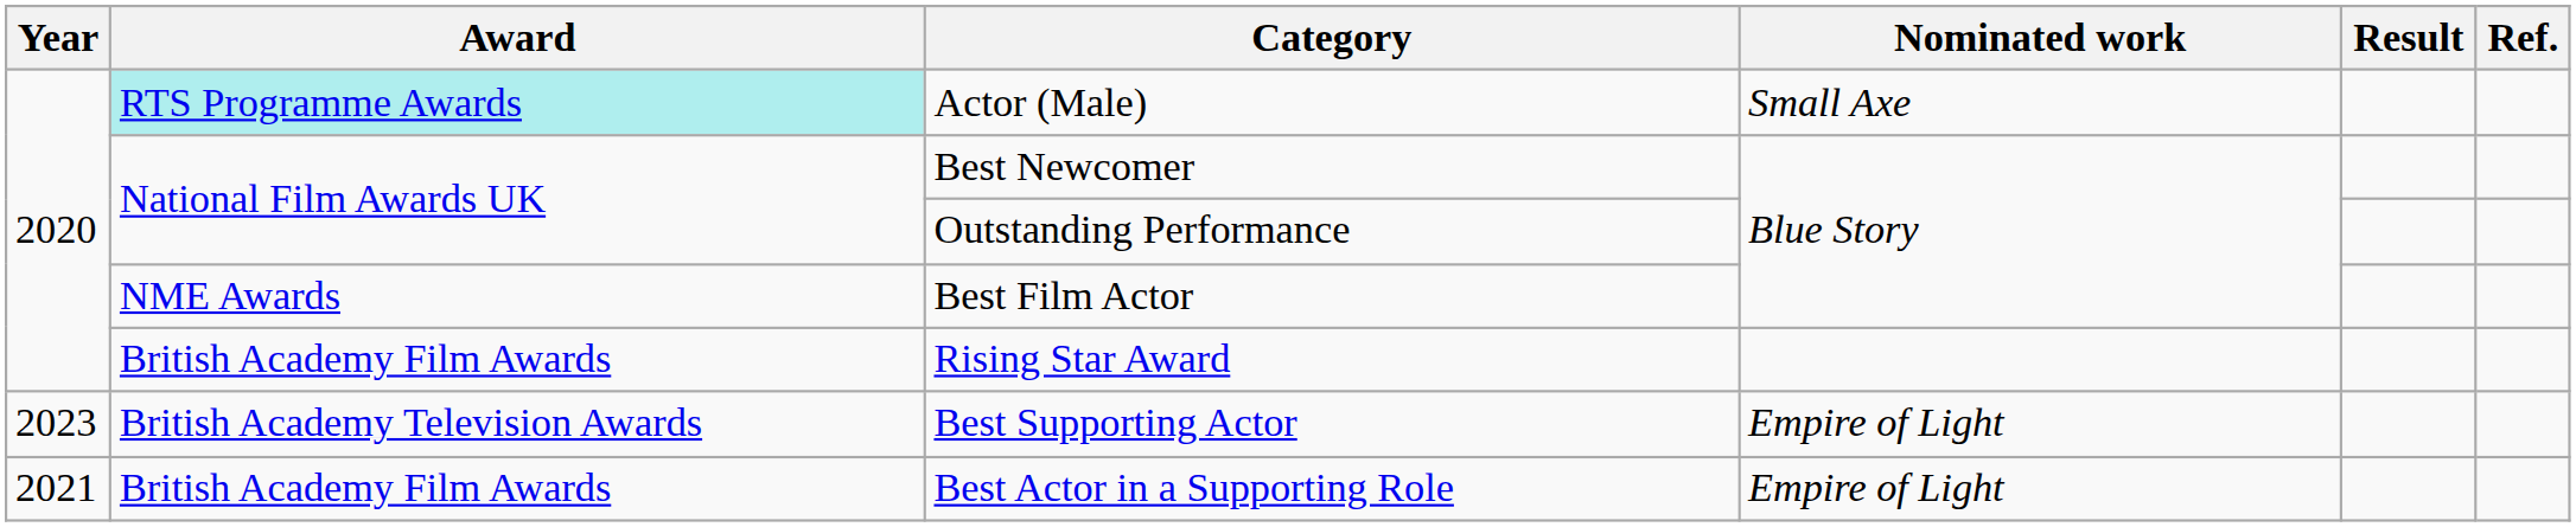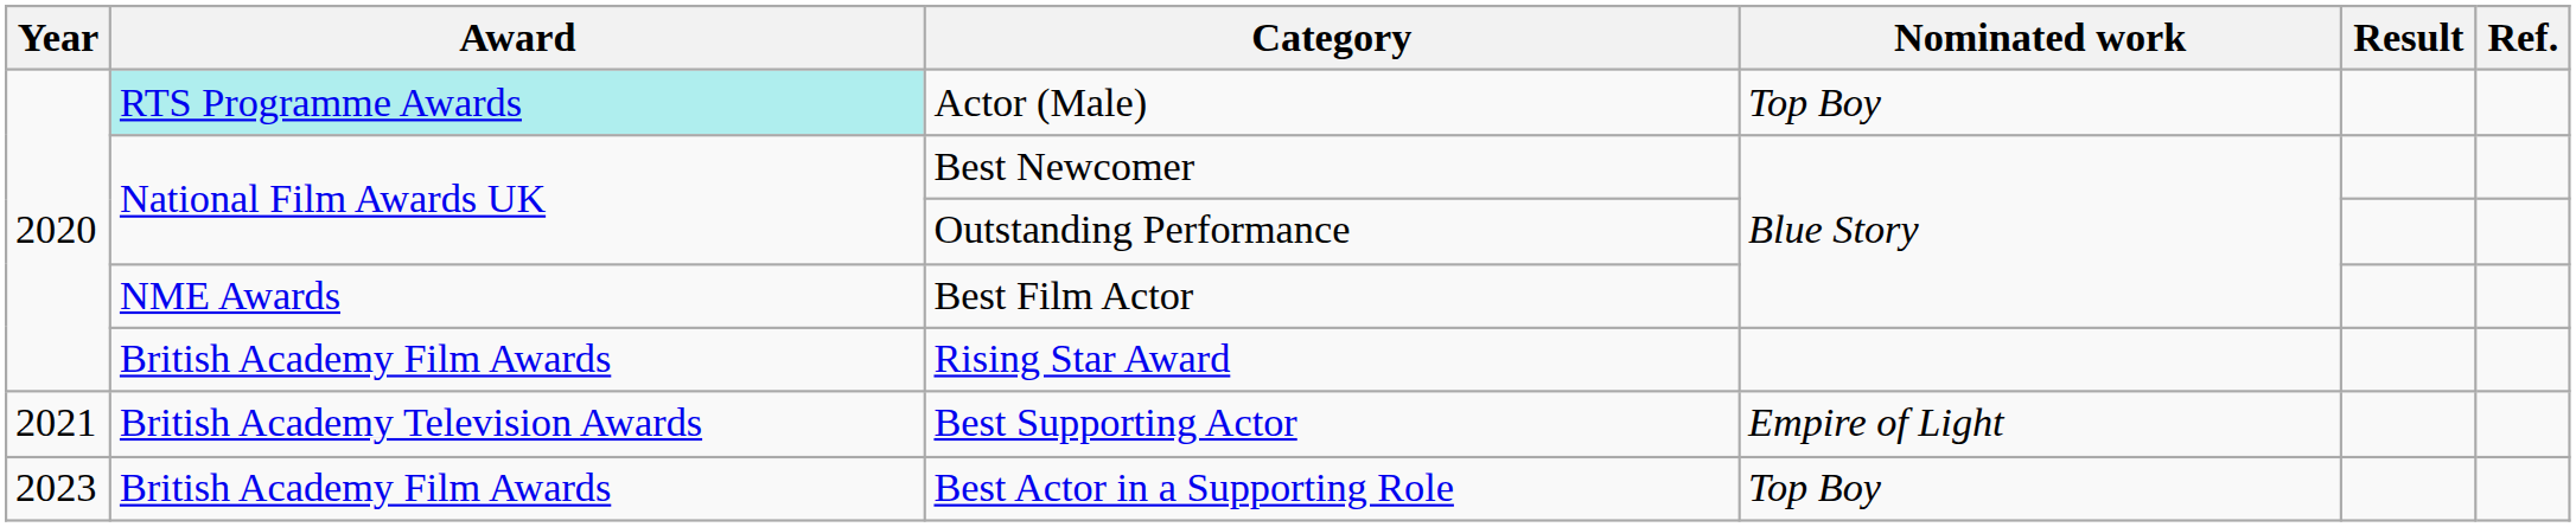 <table width="80%" class="wikitable">
 <tr>
 <th width="10">Year</th>
 <th width="300">Award</th>
 <th width="300">Category</th>
 <th width="220">Nominated work</th>
 <th width="30">Result</th>
 <th width="10">Ref.</th>
 </tr>
 <tr>
 <td rowspan="5">2020</td>
 <td style="background: paleturquoise;"><a href='#'>RTS Programme Awards</a></td>
 <td>Actor (Male)</td>
-<td><em>Small Axe</em></td>
+<td><em>Top Boy</em></td>
 <td></td>
 <td></td>
 </tr>
 <tr>
 <td rowspan="2"><a href='#'>National Film Awards UK</a></td>
 <td>Best Newcomer</td>
 <td rowspan="3"><em>Blue Story</em></td>
 <td></td>
 <td></td>
 </tr>
 <tr>
 <td>Outstanding Performance</td>
 <td></td>
 <td></td>
 </tr>
 <tr>
 <td><a href='#'>NME Awards</a></td>
 <td>Best Film Actor</td>
 <td></td>
 <td></td>
 </tr>
 <tr>
 <td><a href='#'>British Academy Film Awards</a></td>
 <td><a href='#'>Rising Star Award</a></td>
 <td></td>
 <td></td>
 <td></td>
 </tr>
 <tr>
-<td>2023</td>
+<td>2021</td>
 <td><a href='#'>British Academy Television Awards</a></td>
 <td><a href='#'>Best Supporting Actor</a></td>
 <td><em>Empire of Light</em></td>
 <td></td>
 <td></td>
 </tr>
 <tr>
-<td>2021</td>
+<td>2023</td>
 <td><a href='#'>British Academy Film Awards</a></td>
 <td><a href='#'>Best Actor in a Supporting Role</a></td>
-<td><em>Empire of Light</em></td>
+<td><em>Top Boy</em></td>
 <td></td>
 <td></td>
 </tr>
 </table>
